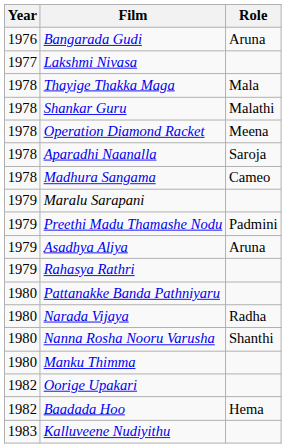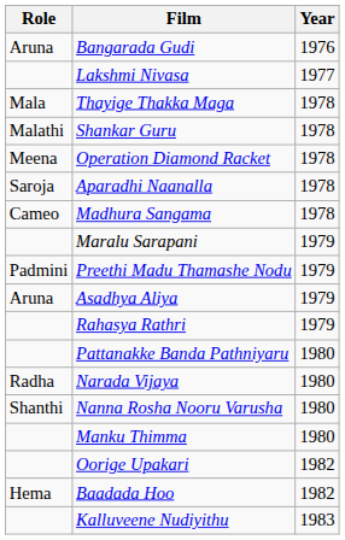 <table class="wikitable sortable">
 <tr>
+<th>Role</th>
+<th>Film</th>
 <th>Year</th>
-<th>Film</th>
-<th>Role</th>
 </tr>
 <tr>
+<td>Aruna</td>
+<td><em><a href='#'>Bangarada Gudi</a></em></td>
 <td>1976</td>
-<td><em><a href='#'>Bangarada Gudi</a></em></td>
-<td>Aruna</td>
 </tr>
 <tr>
+<td></td>
+<td><em><a href='#'>Lakshmi Nivasa</a></em></td>
 <td>1977</td>
-<td><em><a href='#'>Lakshmi Nivasa</a></em></td>
-<td></td>
 </tr>
 <tr>
+<td>Mala</td>
+<td><em><a href='#'>Thayige Thakka Maga</a></em></td>
 <td>1978</td>
-<td><em><a href='#'>Thayige Thakka Maga</a></em></td>
-<td>Mala</td>
 </tr>
 <tr>
+<td>Malathi</td>
+<td><em><a href='#'>Shankar Guru</a></em></td>
 <td>1978</td>
-<td><em><a href='#'>Shankar Guru</a></em></td>
-<td>Malathi</td>
 </tr>
 <tr>
+<td>Meena</td>
+<td><em><a href='#'>Operation Diamond Racket</a></em></td>
 <td>1978</td>
-<td><em><a href='#'>Operation Diamond Racket</a></em></td>
-<td>Meena</td>
 </tr>
 <tr>
+<td>Saroja</td>
+<td><em><a href='#'>Aparadhi Naanalla</a></em></td>
 <td>1978</td>
-<td><em><a href='#'>Aparadhi Naanalla</a></em></td>
-<td>Saroja</td>
 </tr>
 <tr>
+<td>Cameo</td>
+<td><em><a href='#'>Madhura Sangama</a></em></td>
 <td>1978</td>
-<td><em><a href='#'>Madhura Sangama</a></em></td>
-<td>Cameo</td>
 </tr>
 <tr>
+<td></td>
+<td><em>Maralu Sarapani</em></td>
 <td>1979</td>
-<td><em>Maralu Sarapani</em></td>
-<td></td>
 </tr>
 <tr>
+<td>Padmini</td>
+<td><em><a href='#'>Preethi Madu Thamashe Nodu</a></em></td>
 <td>1979</td>
-<td><em><a href='#'>Preethi Madu Thamashe Nodu</a></em></td>
-<td>Padmini</td>
 </tr>
 <tr>
+<td>Aruna</td>
+<td><em><a href='#'>Asadhya Aliya</a></em></td>
 <td>1979</td>
-<td><em><a href='#'>Asadhya Aliya</a></em></td>
-<td>Aruna</td>
 </tr>
 <tr>
+<td></td>
+<td><em><a href='#'>Rahasya Rathri</a></em></td>
 <td>1979</td>
-<td><em><a href='#'>Rahasya Rathri</a></em></td>
-<td></td>
 </tr>
 <tr>
+<td></td>
+<td><em><a href='#'>Pattanakke Banda Pathniyaru</a></em></td>
 <td>1980</td>
-<td><em><a href='#'>Pattanakke Banda Pathniyaru</a></em></td>
-<td></td>
 </tr>
 <tr>
+<td>Radha</td>
+<td><em><a href='#'>Narada Vijaya</a></em></td>
 <td>1980</td>
-<td><em><a href='#'>Narada Vijaya</a></em></td>
-<td>Radha</td>
 </tr>
 <tr>
+<td>Shanthi</td>
+<td><em><a href='#'>Nanna Rosha Nooru Varusha</a></em></td>
 <td>1980</td>
-<td><em><a href='#'>Nanna Rosha Nooru Varusha</a></em></td>
-<td>Shanthi</td>
 </tr>
 <tr>
+<td></td>
+<td><em><a href='#'>Manku Thimma</a></em></td>
 <td>1980</td>
-<td><em><a href='#'>Manku Thimma</a></em></td>
-<td></td>
 </tr>
 <tr>
+<td></td>
+<td><em><a href='#'>Oorige Upakari</a></em></td>
 <td>1982</td>
-<td><em><a href='#'>Oorige Upakari</a></em></td>
-<td></td>
 </tr>
 <tr>
+<td>Hema</td>
+<td><em><a href='#'>Baadada Hoo</a></em></td>
 <td>1982</td>
-<td><em><a href='#'>Baadada Hoo</a></em></td>
-<td>Hema</td>
 </tr>
 <tr>
+<td></td>
+<td><em><a href='#'>Kalluveene Nudiyithu</a></em></td>
 <td>1983</td>
-<td><em><a href='#'>Kalluveene Nudiyithu</a></em></td>
-<td></td>
 </tr>
 </table>
